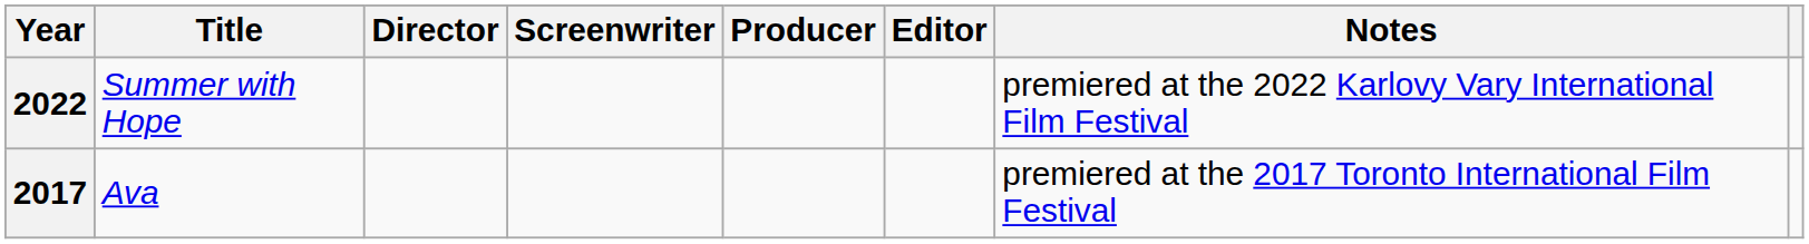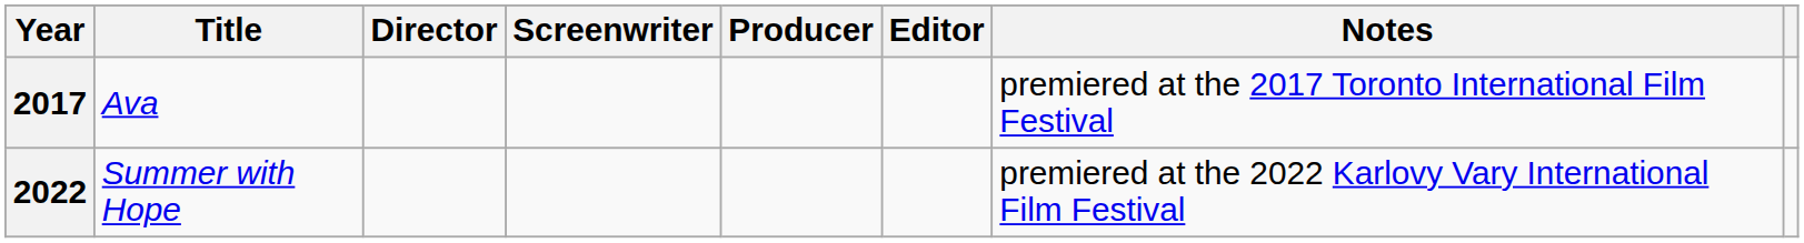 <table class="wikitable plainrowheaders sortable"  style=font-size:100%>
 <tr>
 <th scope="col">Year</th>
 <th scope="col">Title</th>
 <th scope="col">Director</th>
 <th scope="col">Screenwriter</th>
 <th>Producer</th>
 <th>Editor</th>
 <th scope="col" class="unsortable">Notes</th>
 <th scope="col" class="unsortable"></th>
 </tr>
 <tr>
+<th scope=row>2017</th>
+<td><em><a href='#'>Ava</a></em></td>
+<td></td>
+<td></td>
+<td></td>
+<td></td>
+<td>premiered at the <a href='#'>2017 Toronto International Film Festival</a></td>
+<td></td>
+</tr>
+<tr>
 <th scope=row>2022</th>
 <td><em><a href='#'>Summer with Hope</a></em></td>
 <td></td>
 <td></td>
 <td></td>
 <td></td>
 <td>premiered at the 2022 <a href='#'>Karlovy Vary International Film Festival</a></td>
 <td></td>
 </tr>
-<tr>
-<th scope=row>2017</th>
-<td><em><a href='#'>Ava</a></em></td>
-<td></td>
-<td></td>
-<td></td>
-<td></td>
-<td>premiered at the <a href='#'>2017 Toronto International Film Festival</a></td>
-<td></td>
-</tr>
 </table>
